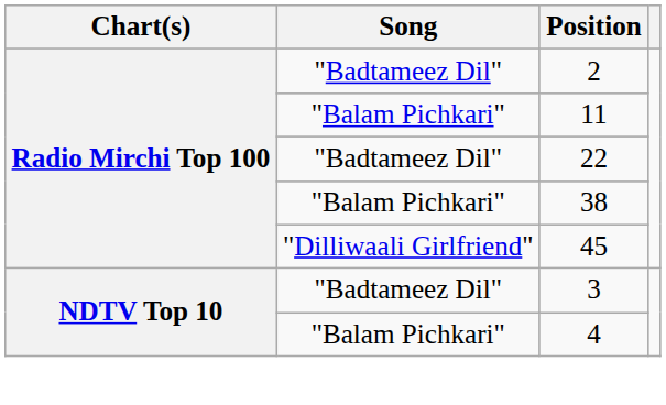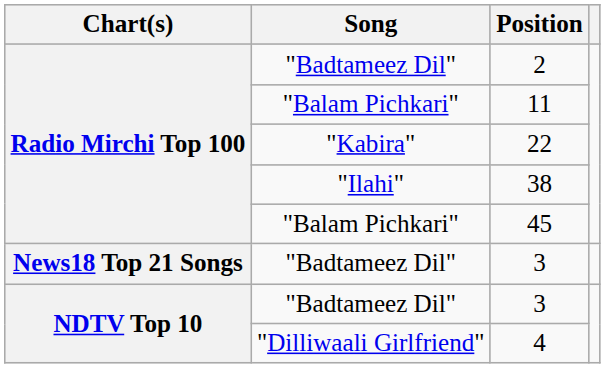 <table class="wikitable plainrowheaders">
 <tr>
 <th scope="col">Chart(s)</th>
 <th scope="col">Song</th>
 <th scope="col">Position</th>
 <th scope="col"></th>
 </tr>
 <tr>
 <th rowspan="5" scope="row"><a href='#'>Radio Mirchi</a> Top 100</th>
 <td style="text-align:center">"<a href='#'>Badtameez Dil</a>"</td>
 <td style="text-align:center">2</td>
 <td rowspan="5" style="text-align:center"><br></td>
 </tr>
 <tr>
 <td style="text-align:center">"<a href='#'>Balam Pichkari</a>"</td>
 <td style="text-align:center">11</td>
 </tr>
 <tr>
-<td style="text-align:center">"Badtameez Dil"</td>
+<td style="text-align:center">"<a href='#'>Kabira</a>"</td>
 <td style="text-align:center">22</td>
 </tr>
 <tr>
-<td style="text-align:center">"Balam Pichkari"</td>
+<td style="text-align:center">"<a href='#'>Ilahi</a>"</td>
 <td style="text-align:center">38</td>
 </tr>
 <tr>
-<td style="text-align:center">"<a href='#'>Dilliwaali Girlfriend</a>"</td>
+<td style="text-align:center">"Balam Pichkari"</td>
 <td style="text-align:center">45</td>
+</tr>
+<tr>
+<th scope="row"><a href='#'>News18</a> Top 21 Songs</th>
+<td style="text-align:center">"Badtameez Dil"</td>
+<td style="text-align:center">3</td>
+<td style="text-align:center"></td>
 </tr>
 <tr>
 <th rowspan="2" scope="row"><a href='#'>NDTV</a> Top 10</th>
 <td style="text-align:center">"Badtameez Dil"</td>
 <td style="text-align:center">3</td>
 <td rowspan="2" style="text-align:center"></td>
 </tr>
 <tr>
-<td style="text-align:center">"Balam Pichkari"</td>
+<td style="text-align:center">"<a href='#'>Dilliwaali Girlfriend</a>"</td>
 <td style="text-align:center">4</td>
 </tr>
 </table>
